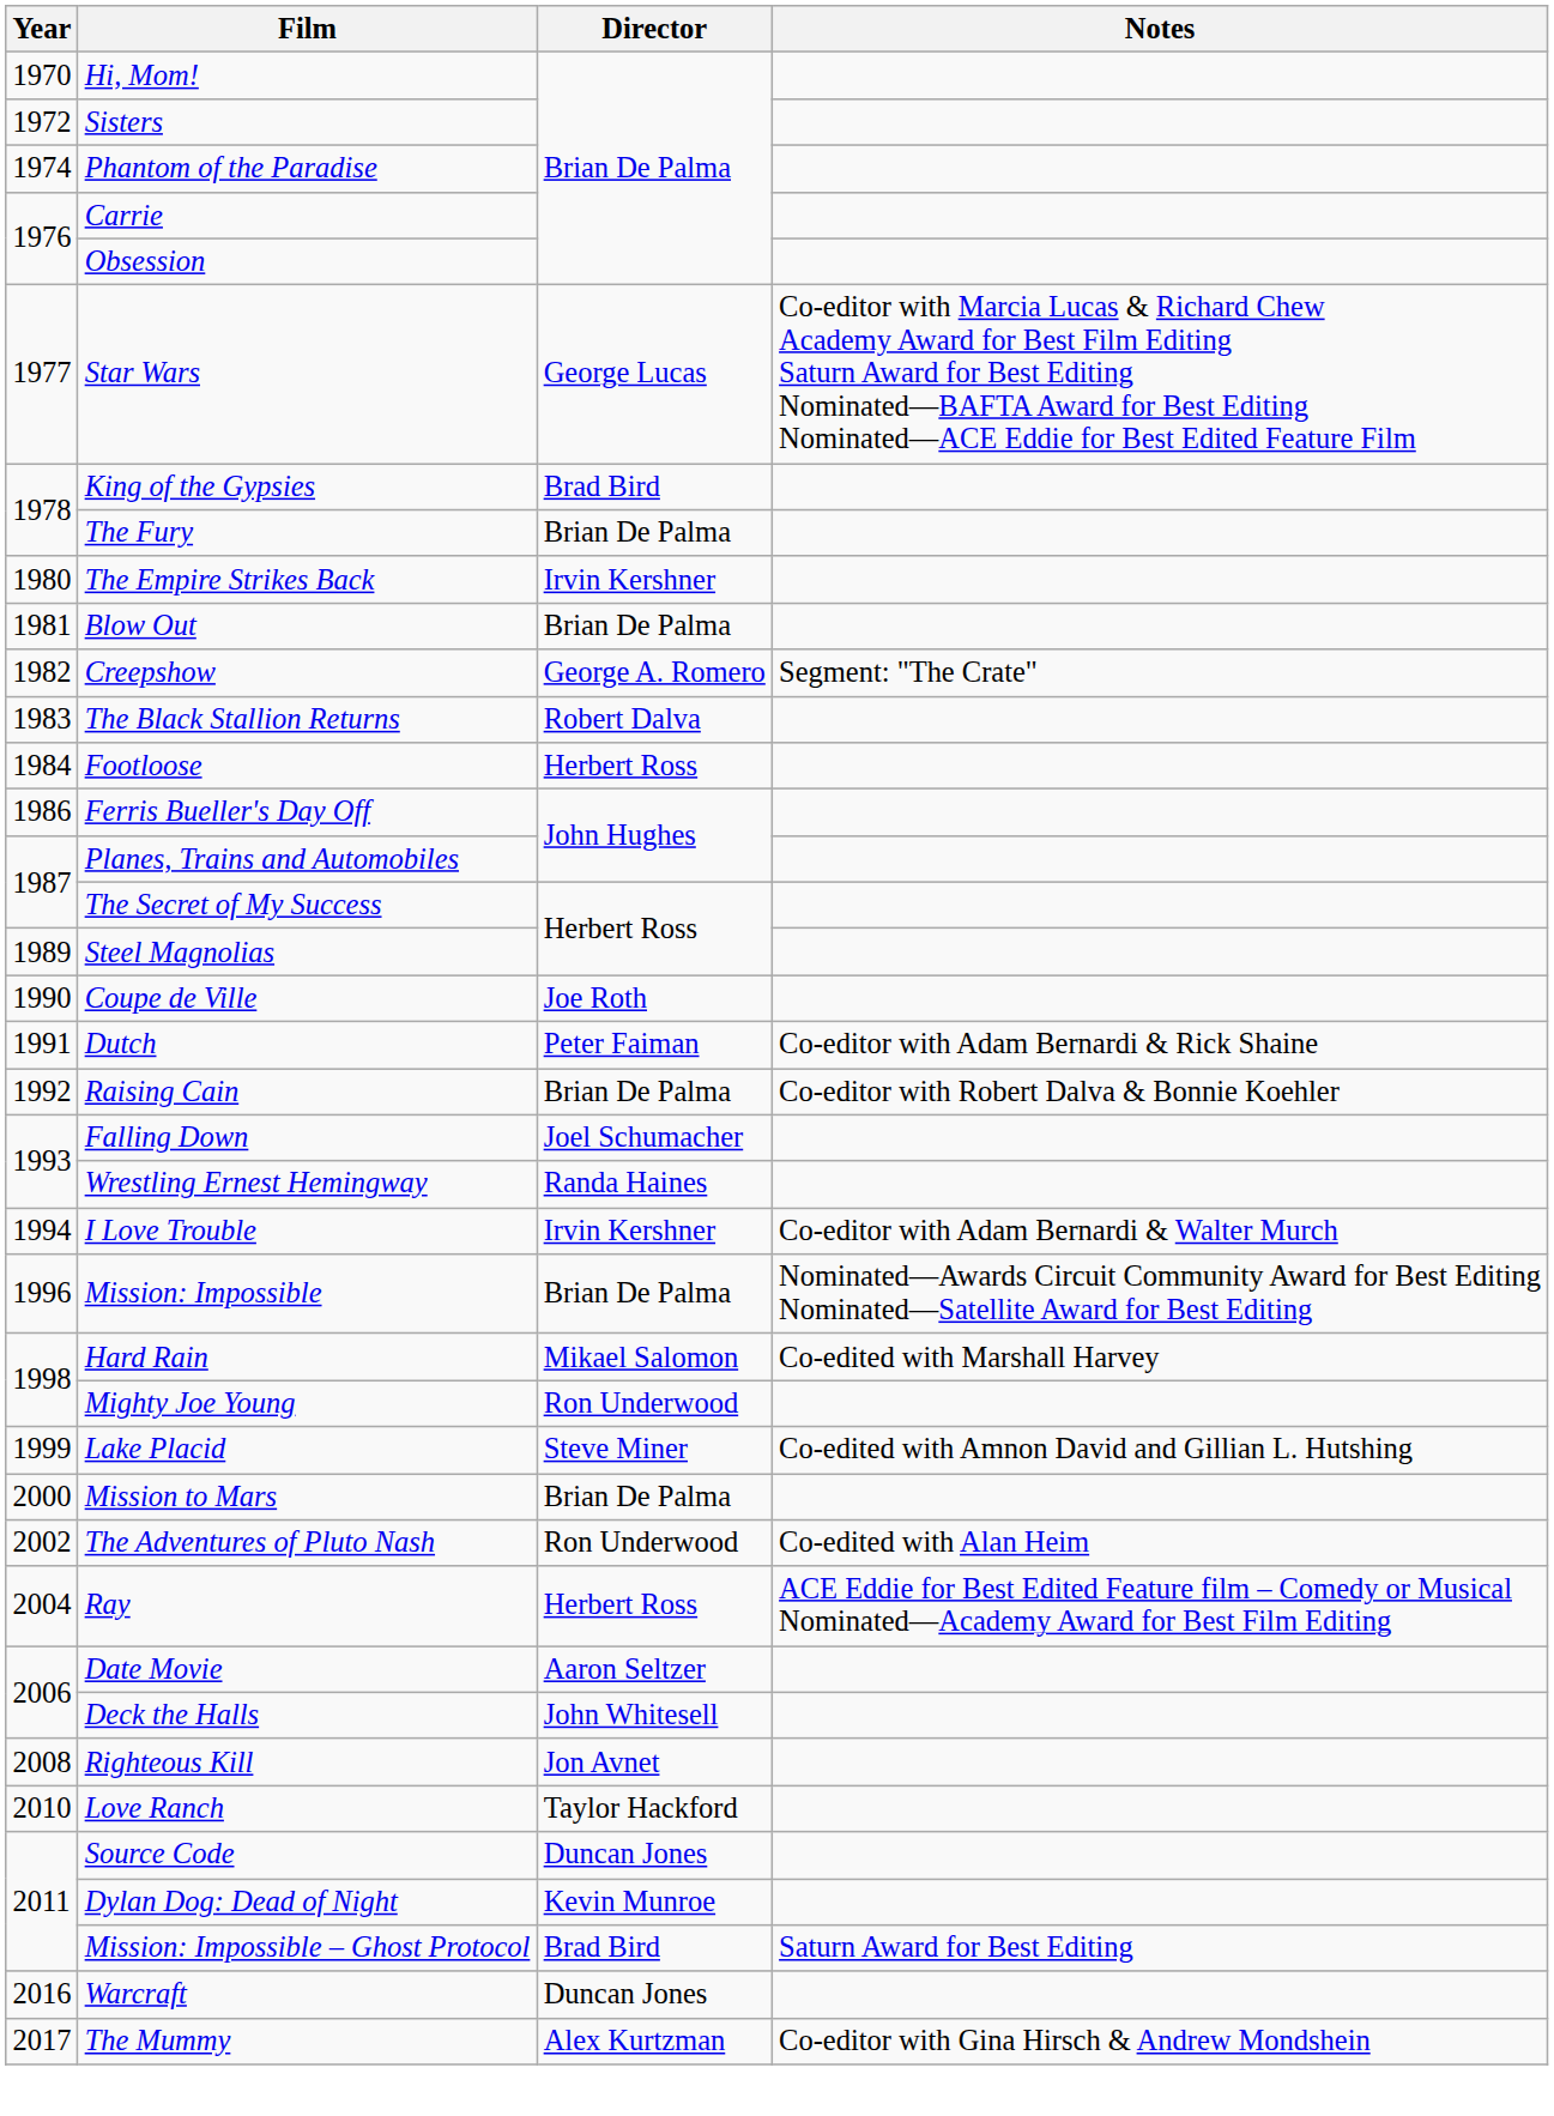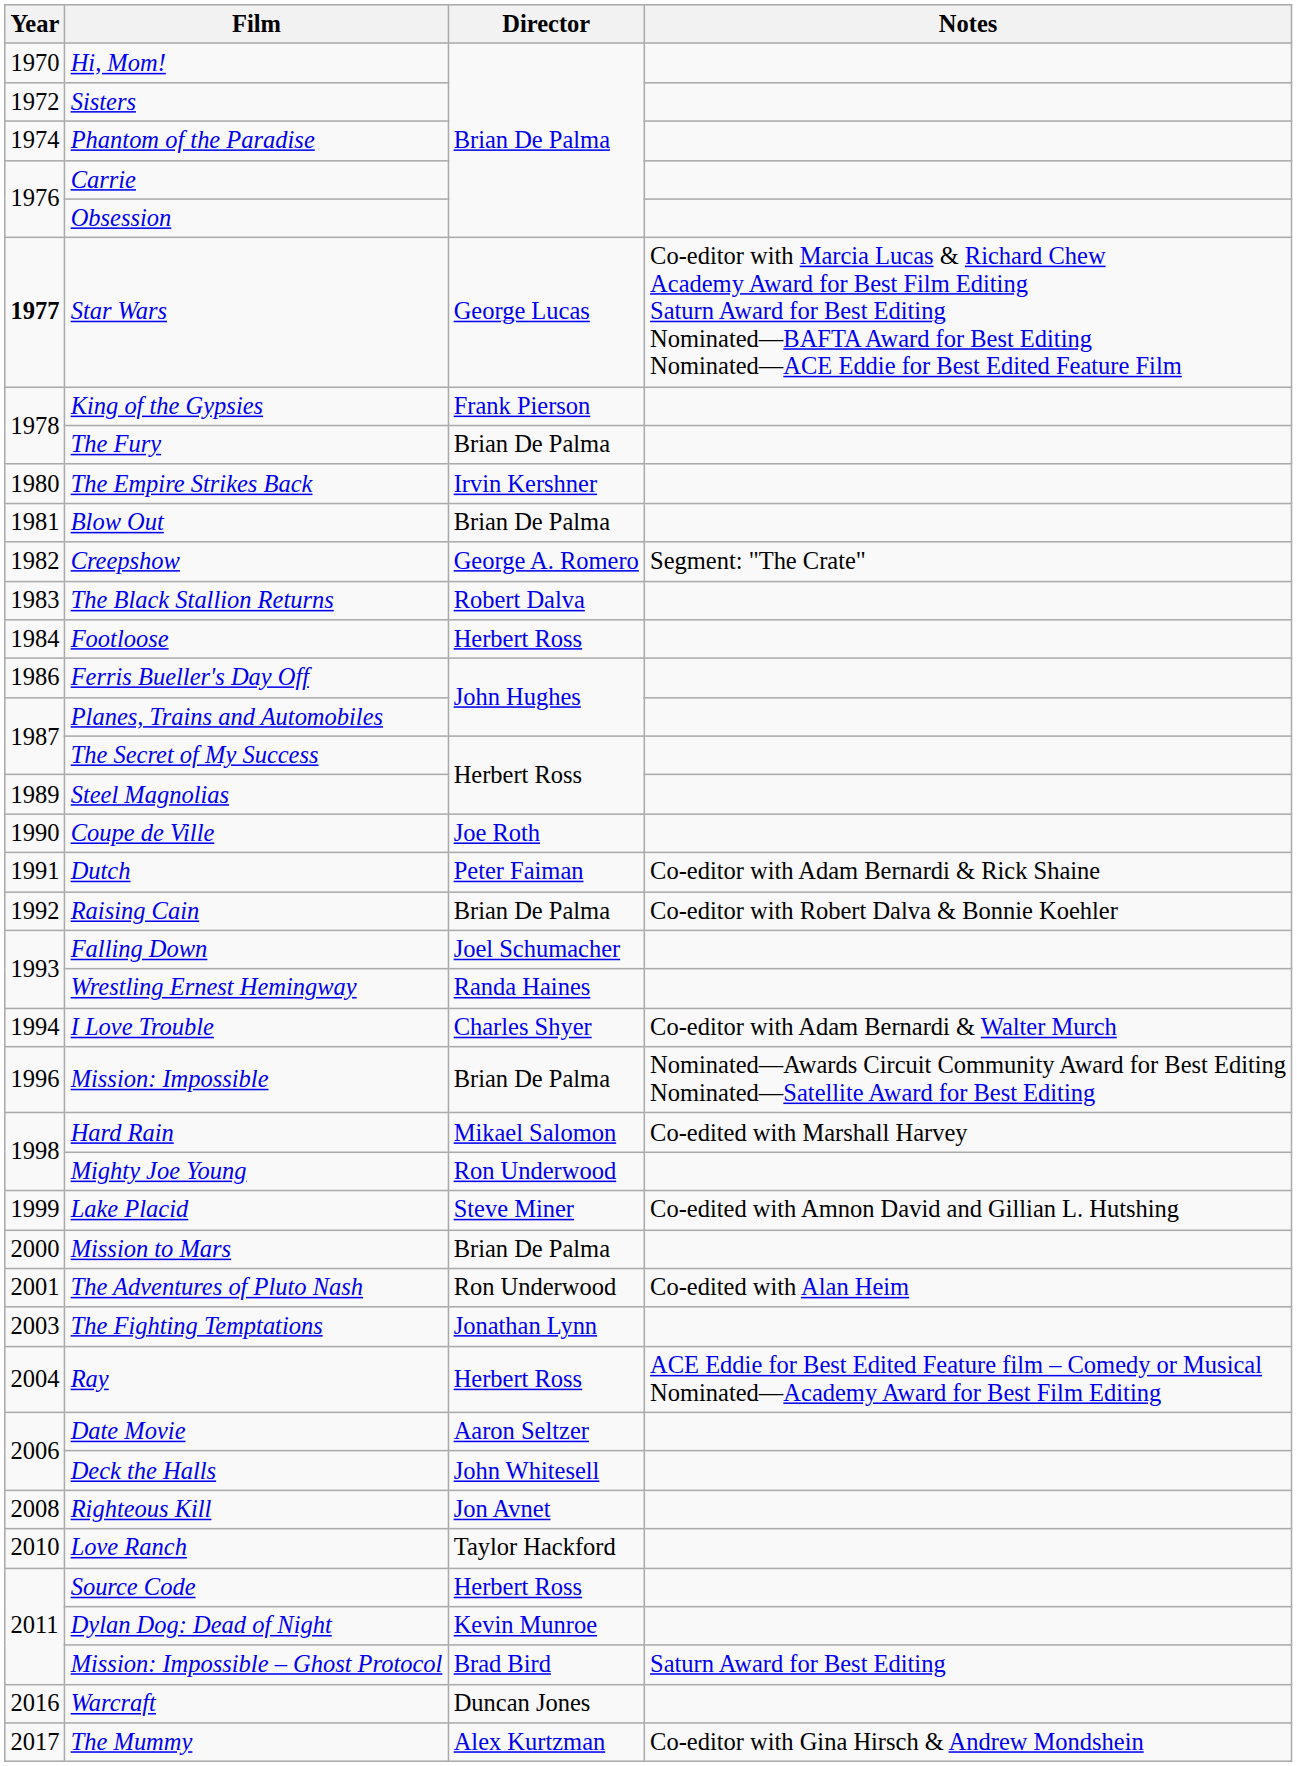 <table class="wikitable">
 <tr>
 <th>Year</th>
 <th>Film</th>
 <th>Director</th>
 <th>Notes</th>
 </tr>
 <tr>
 <td>1970</td>
 <td><em><a href='#'>Hi, Mom!</a></em></td>
 <td rowspan=5><a href='#'>Brian De Palma</a></td>
 <td></td>
 </tr>
 <tr>
 <td>1972</td>
 <td><em><a href='#'>Sisters</a></em></td>
 <td></td>
 </tr>
 <tr>
 <td>1974</td>
 <td><em><a href='#'>Phantom of the Paradise</a></em></td>
 <td></td>
 </tr>
 <tr>
 <td rowspan=2>1976</td>
 <td><em><a href='#'>Carrie</a></em></td>
 <td></td>
 </tr>
 <tr>
 <td><em><a href='#'>Obsession</a></em></td>
 <td></td>
 </tr>
 <tr>
-<td>1977</td>
+<td><strong>1977</strong></td>
 <td><em><a href='#'>Star Wars</a></em></td>
 <td><a href='#'>George Lucas</a></td>
 <td>Co-editor with <a href='#'>Marcia Lucas</a> & <a href='#'>Richard Chew</a><br><a href='#'>Academy Award for Best Film Editing</a><br><a href='#'>Saturn Award for Best Editing</a><br>Nominated—<a href='#'>BAFTA Award for Best Editing</a><br>Nominated—<a href='#'>ACE Eddie for Best Edited Feature Film</a></td>
 </tr>
 <tr>
 <td rowspan=2>1978</td>
 <td><em><a href='#'>King of the Gypsies</a></em></td>
-<td><a href='#'>Brad Bird</a></td>
+<td><a href='#'>Frank Pierson</a></td>
 <td></td>
 </tr>
 <tr>
 <td><em><a href='#'>The Fury</a></em></td>
 <td>Brian De Palma</td>
 <td></td>
 </tr>
 <tr>
 <td>1980</td>
 <td><em><a href='#'>The Empire Strikes Back</a></em></td>
 <td><a href='#'>Irvin Kershner</a></td>
 <td></td>
 </tr>
 <tr>
 <td>1981</td>
 <td><em><a href='#'>Blow Out</a></em></td>
 <td>Brian De Palma</td>
 <td></td>
 </tr>
 <tr>
 <td>1982</td>
 <td><em><a href='#'>Creepshow</a></em></td>
 <td><a href='#'>George A. Romero</a></td>
 <td>Segment: "The Crate"</td>
 </tr>
 <tr>
 <td>1983</td>
 <td><em><a href='#'>The Black Stallion Returns</a></em></td>
 <td><a href='#'>Robert Dalva</a></td>
 <td></td>
 </tr>
 <tr>
 <td>1984</td>
 <td><em><a href='#'>Footloose</a></em></td>
 <td><a href='#'>Herbert Ross</a></td>
 <td></td>
 </tr>
 <tr>
 <td>1986</td>
 <td><em><a href='#'>Ferris Bueller's Day Off</a></em></td>
 <td rowspan=2><a href='#'>John Hughes</a></td>
 <td></td>
 </tr>
 <tr>
 <td rowspan=2>1987</td>
 <td><em><a href='#'>Planes, Trains and Automobiles</a></em></td>
 <td></td>
 </tr>
 <tr>
 <td><em><a href='#'>The Secret of My Success</a></em></td>
 <td rowspan=2>Herbert Ross</td>
 <td></td>
 </tr>
 <tr>
 <td>1989</td>
 <td><em><a href='#'>Steel Magnolias</a></em></td>
 <td></td>
 </tr>
 <tr>
 <td>1990</td>
 <td><em><a href='#'>Coupe de Ville</a></em></td>
 <td><a href='#'>Joe Roth</a></td>
 <td></td>
 </tr>
 <tr>
 <td>1991</td>
 <td><em><a href='#'>Dutch</a></em></td>
 <td><a href='#'>Peter Faiman</a></td>
 <td>Co-editor with Adam Bernardi & Rick Shaine</td>
 </tr>
 <tr>
 <td>1992</td>
 <td><em><a href='#'>Raising Cain</a></em></td>
 <td>Brian De Palma</td>
 <td>Co-editor with Robert Dalva & Bonnie Koehler</td>
 </tr>
 <tr>
 <td rowspan=2>1993</td>
 <td><em><a href='#'>Falling Down</a></em></td>
 <td><a href='#'>Joel Schumacher</a></td>
 <td></td>
 </tr>
 <tr>
 <td><em><a href='#'>Wrestling Ernest Hemingway</a></em></td>
 <td><a href='#'>Randa Haines</a></td>
 <td></td>
 </tr>
 <tr>
 <td>1994</td>
 <td><em><a href='#'>I Love Trouble</a></em></td>
-<td><a href='#'>Irvin Kershner</a></td>
+<td><a href='#'>Charles Shyer</a></td>
 <td>Co-editor with Adam Bernardi & <a href='#'>Walter Murch</a></td>
 </tr>
 <tr>
 <td>1996</td>
 <td><em><a href='#'>Mission: Impossible</a></em></td>
 <td>Brian De Palma</td>
 <td>Nominated—Awards Circuit Community Award for Best Editing<br>Nominated—<a href='#'>Satellite Award for Best Editing</a></td>
 </tr>
 <tr>
 <td rowspan=2>1998</td>
 <td><em><a href='#'>Hard Rain</a></em></td>
 <td><a href='#'>Mikael Salomon</a></td>
 <td>Co-edited with Marshall Harvey</td>
 </tr>
 <tr>
 <td><em><a href='#'>Mighty Joe Young</a></em></td>
 <td><a href='#'>Ron Underwood</a></td>
 <td></td>
 </tr>
 <tr>
 <td>1999</td>
 <td><em><a href='#'>Lake Placid</a></em></td>
 <td><a href='#'>Steve Miner</a></td>
 <td>Co-edited with Amnon David and Gillian L. Hutshing</td>
 </tr>
 <tr>
 <td>2000</td>
 <td><em><a href='#'>Mission to Mars</a></em></td>
 <td>Brian De Palma</td>
 <td></td>
 </tr>
 <tr>
-<td>2002</td>
+<td>2001</td>
 <td><em><a href='#'>The Adventures of Pluto Nash</a></em></td>
 <td>Ron Underwood</td>
 <td>Co-edited with <a href='#'>Alan Heim</a></td>
+</tr>
+<tr>
+<td>2003</td>
+<td><em><a href='#'>The Fighting Temptations</a></em></td>
+<td><a href='#'>Jonathan Lynn</a></td>
+<td></td>
 </tr>
 <tr>
 <td>2004</td>
 <td><em><a href='#'>Ray</a></em></td>
 <td><a href='#'>Herbert Ross</a></td>
 <td><a href='#'>ACE Eddie for Best Edited Feature film – Comedy or Musical</a><br>Nominated—<a href='#'>Academy Award for Best Film Editing</a></td>
 </tr>
 <tr>
 <td rowspan=2>2006</td>
 <td><em><a href='#'>Date Movie</a></em></td>
 <td><a href='#'>Aaron Seltzer</a></td>
 <td></td>
 </tr>
 <tr>
 <td><em><a href='#'>Deck the Halls</a></em></td>
 <td><a href='#'>John Whitesell</a></td>
 <td></td>
 </tr>
 <tr>
 <td>2008</td>
 <td><em><a href='#'>Righteous Kill</a></em></td>
 <td><a href='#'>Jon Avnet</a></td>
 <td></td>
 </tr>
 <tr>
 <td>2010</td>
 <td><em><a href='#'>Love Ranch</a></em></td>
 <td>Taylor Hackford</td>
 <td></td>
 </tr>
 <tr>
 <td rowspan=3>2011</td>
 <td><em><a href='#'>Source Code</a></em></td>
-<td><a href='#'>Duncan Jones</a></td>
+<td><a href='#'>Herbert Ross</a></td>
 <td></td>
 </tr>
 <tr>
 <td><em><a href='#'>Dylan Dog: Dead of Night</a></em></td>
 <td><a href='#'>Kevin Munroe</a></td>
 <td></td>
 </tr>
 <tr>
 <td><em><a href='#'>Mission: Impossible – Ghost Protocol</a></em></td>
 <td><a href='#'>Brad Bird</a></td>
 <td><a href='#'>Saturn Award for Best Editing</a></td>
 </tr>
 <tr>
 <td>2016</td>
 <td><em><a href='#'>Warcraft</a></em></td>
 <td>Duncan Jones</td>
 <td></td>
 </tr>
 <tr>
 <td>2017</td>
 <td><em><a href='#'>The Mummy</a></em></td>
 <td><a href='#'>Alex Kurtzman</a></td>
 <td>Co-editor with Gina Hirsch & <a href='#'>Andrew Mondshein</a></td>
 </tr>
 </table>
